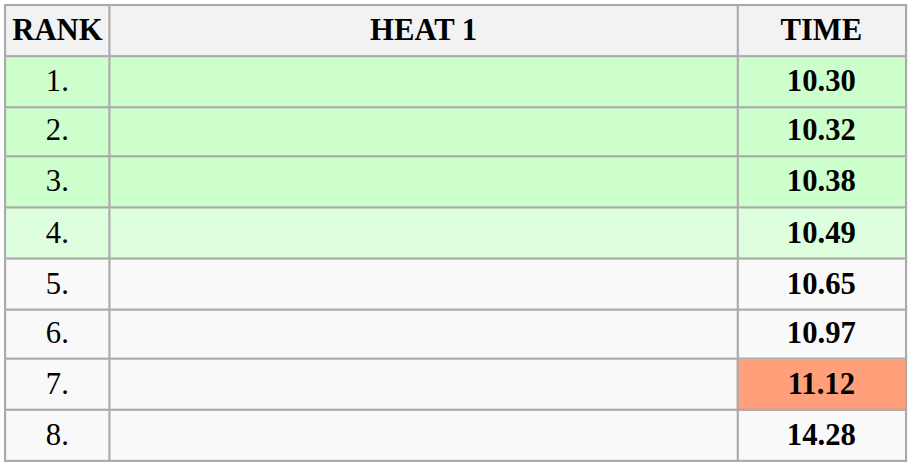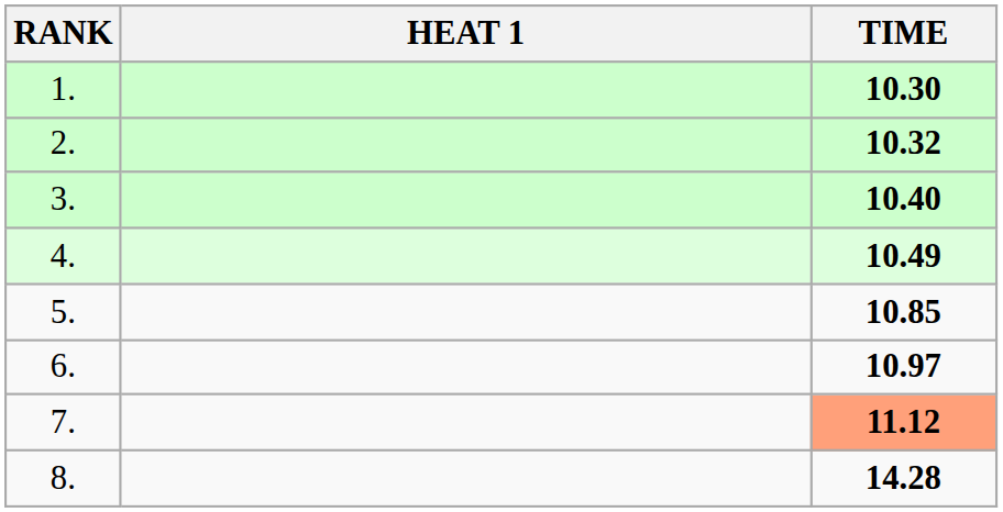 <table class="wikitable" style="border-collapse: collapse; font-size: 90%;">
 <tr>
 <th>RANK</th>
 <th style="width: 20em">HEAT 1</th>
 <th style="width: 5em">TIME</th>
 </tr>
 <tr style="background:#ccffcc;">
 <td align="center">1.</td>
 <td></td>
 <td align="center"><strong>10.30</strong></td>
 </tr>
 <tr style="background:#ccffcc;">
 <td align="center">2.</td>
 <td></td>
 <td align="center"><strong>10.32</strong></td>
 </tr>
 <tr style="background:#ccffcc;">
 <td align="center">3.</td>
 <td></td>
-<td align="center"><strong>10.38</strong></td>
+<td align="center"><strong>10.40</strong></td>
 </tr>
 <tr style="background:#ddffdd;">
 <td align="center">4.</td>
 <td></td>
 <td align="center"><strong>10.49</strong></td>
 </tr>
 <tr>
 <td align="center">5.</td>
 <td></td>
-<td align="center"><strong>10.65</strong></td>
+<td align="center"><strong>10.85</strong></td>
 </tr>
 <tr>
 <td align="center">6.</td>
 <td></td>
 <td align="center"><strong>10.97</strong></td>
 </tr>
 <tr>
 <td align="center">7.</td>
 <td></td>
 <td align="center" style="background: lightsalmon;"><strong>11.12</strong></td>
 </tr>
 <tr>
 <td align="center">8.</td>
 <td></td>
 <td align="center"><strong>14.28</strong></td>
 </tr>
 </table>
